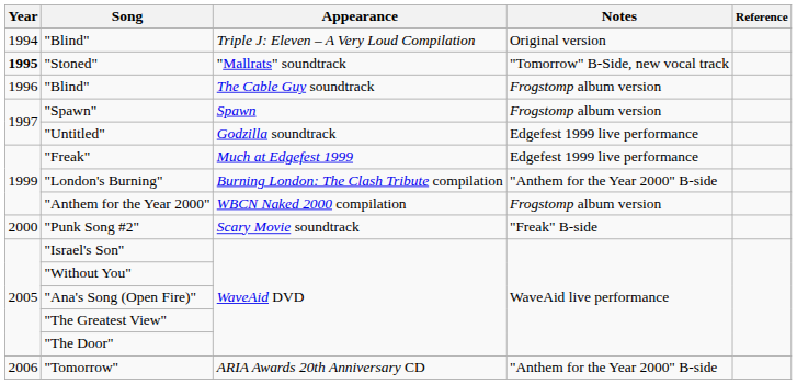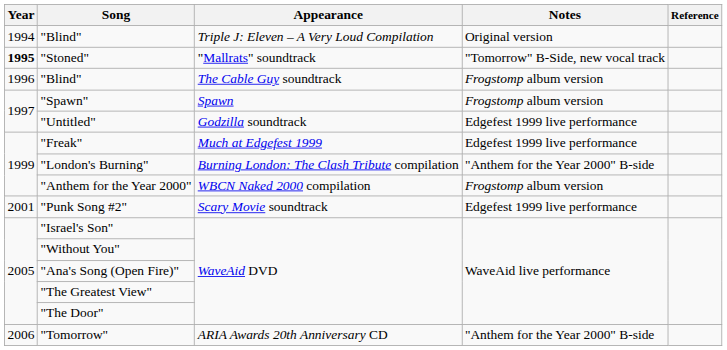 <table class="wikitable">
 <tr>
 <th>Year</th>
 <th>Song</th>
 <th>Appearance</th>
 <th>Notes</th>
 <th><small>Reference</small></th>
 </tr>
 <tr>
 <td>1994</td>
 <td>"Blind"</td>
 <td><em>Triple J: Eleven – A Very Loud Compilation</em></td>
 <td>Original version</td>
 <td style="text-align:center; width:10px;"></td>
 </tr>
 <tr>
 <td><strong>1995</strong></td>
 <td>"Stoned"</td>
 <td>"<a href='#'>Mallrats</a>" soundtrack</td>
 <td>"Tomorrow" B-Side, new vocal track</td>
 <td style="text-align:center; width:10px;"></td>
 </tr>
 <tr>
 <td>1996</td>
 <td>"Blind"</td>
 <td><em><a href='#'>The Cable Guy</a></em> soundtrack</td>
 <td><em>Frogstomp</em> album version</td>
 <td style="text-align:center; width:10px;"></td>
 </tr>
 <tr>
 <td rowspan=2>1997</td>
 <td>"Spawn"</td>
 <td><em><a href='#'>Spawn</a></em></td>
 <td><em>Frogstomp</em> album version</td>
 <td style="text-align:center; width:10px;"></td>
 </tr>
 <tr>
 <td>"Untitled"</td>
 <td><em><a href='#'>Godzilla</a></em> soundtrack</td>
 <td>Edgefest 1999 live performance</td>
 <td style="text-align:center; width:10px;"></td>
 </tr>
 <tr>
 <td rowspan=3>1999</td>
 <td>"Freak"</td>
 <td><em><a href='#'>Much at Edgefest 1999</a></em></td>
 <td>Edgefest 1999 live performance</td>
 <td style="text-align:center; width:10px;"></td>
 </tr>
 <tr>
 <td>"London's Burning"</td>
 <td><em><a href='#'>Burning London: The Clash Tribute</a></em> compilation</td>
 <td>"Anthem for the Year 2000" B-side</td>
 <td style="text-align:center; width:10px;"></td>
 </tr>
 <tr>
 <td>"Anthem for the Year 2000"</td>
 <td><em><a href='#'>WBCN Naked 2000</a></em> compilation</td>
 <td><em>Frogstomp</em> album version</td>
 <td style="text-align:center; width:10px;"></td>
 </tr>
 <tr>
-<td rowspan=1>2000</td>
+<td rowspan=1>2001</td>
 <td>"Punk Song #2"</td>
 <td><em><a href='#'>Scary Movie</a></em> soundtrack</td>
-<td>"Freak" B-side</td>
+<td>Edgefest 1999 live performance</td>
 <td style="text-align:center; width:10px;"></td>
 </tr>
 <tr>
 <td rowspan=5>2005</td>
 <td>"Israel's Son"</td>
 <td rowspan="5"><em><a href='#'>WaveAid</a></em> DVD</td>
 <td rowspan="5">WaveAid live performance</td>
 <td style="text-align:center; width:10px;" rowspan="5"></td>
 </tr>
 <tr>
 <td>"Without You"</td>
 </tr>
 <tr>
 <td>"Ana's Song (Open Fire)"</td>
 </tr>
 <tr>
 <td>"The Greatest View"</td>
 </tr>
 <tr>
 <td>"The Door"</td>
 </tr>
 <tr>
 <td>2006</td>
 <td>"Tomorrow"</td>
 <td><em>ARIA Awards 20th Anniversary</em> CD</td>
 <td>"Anthem for the Year 2000" B-side</td>
 <td style="text-align:center; width:10px;"></td>
 </tr>
 </table>
